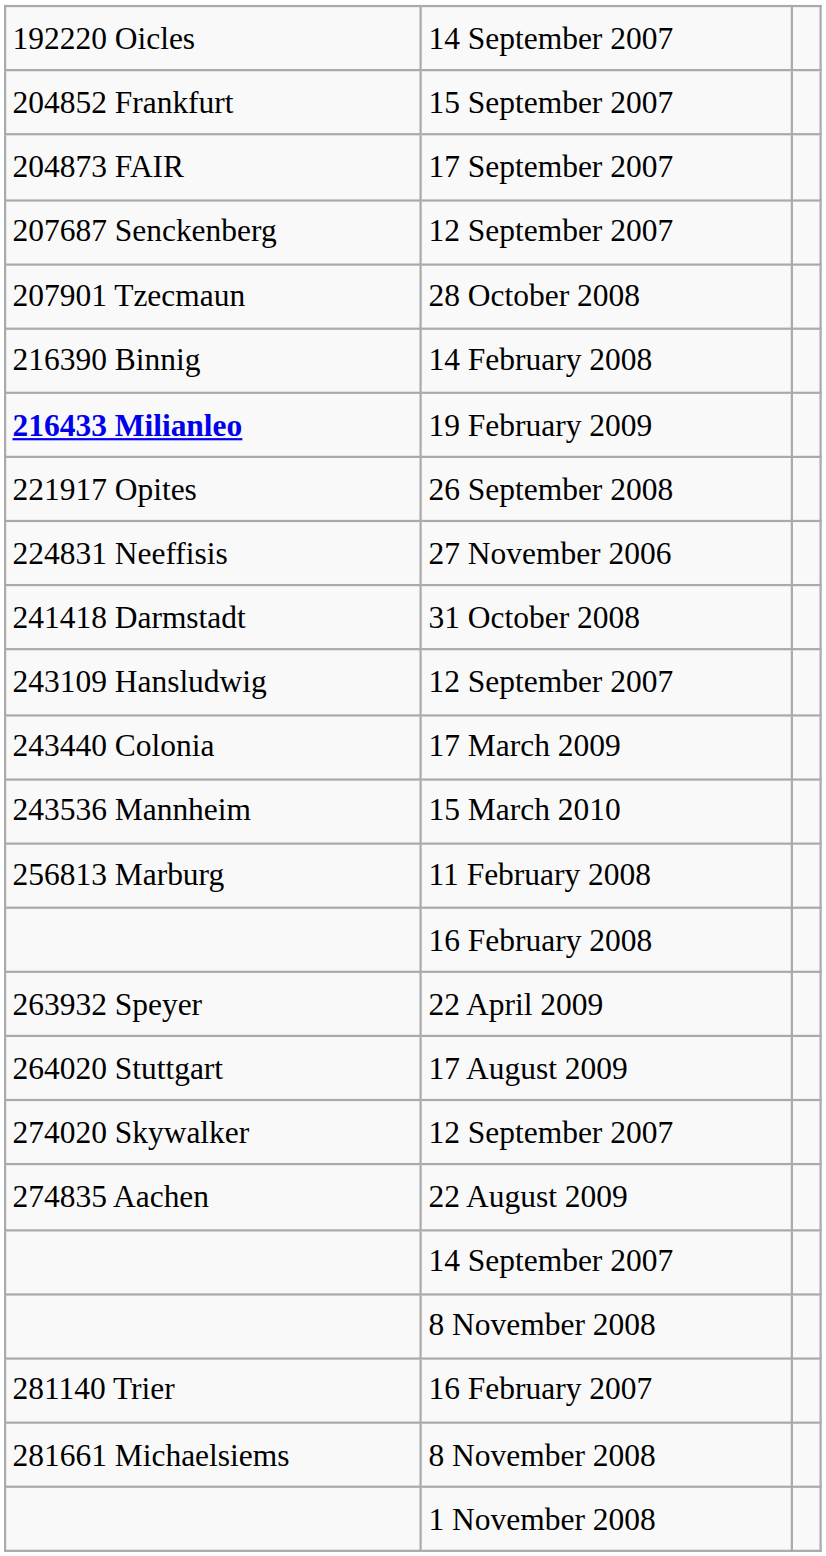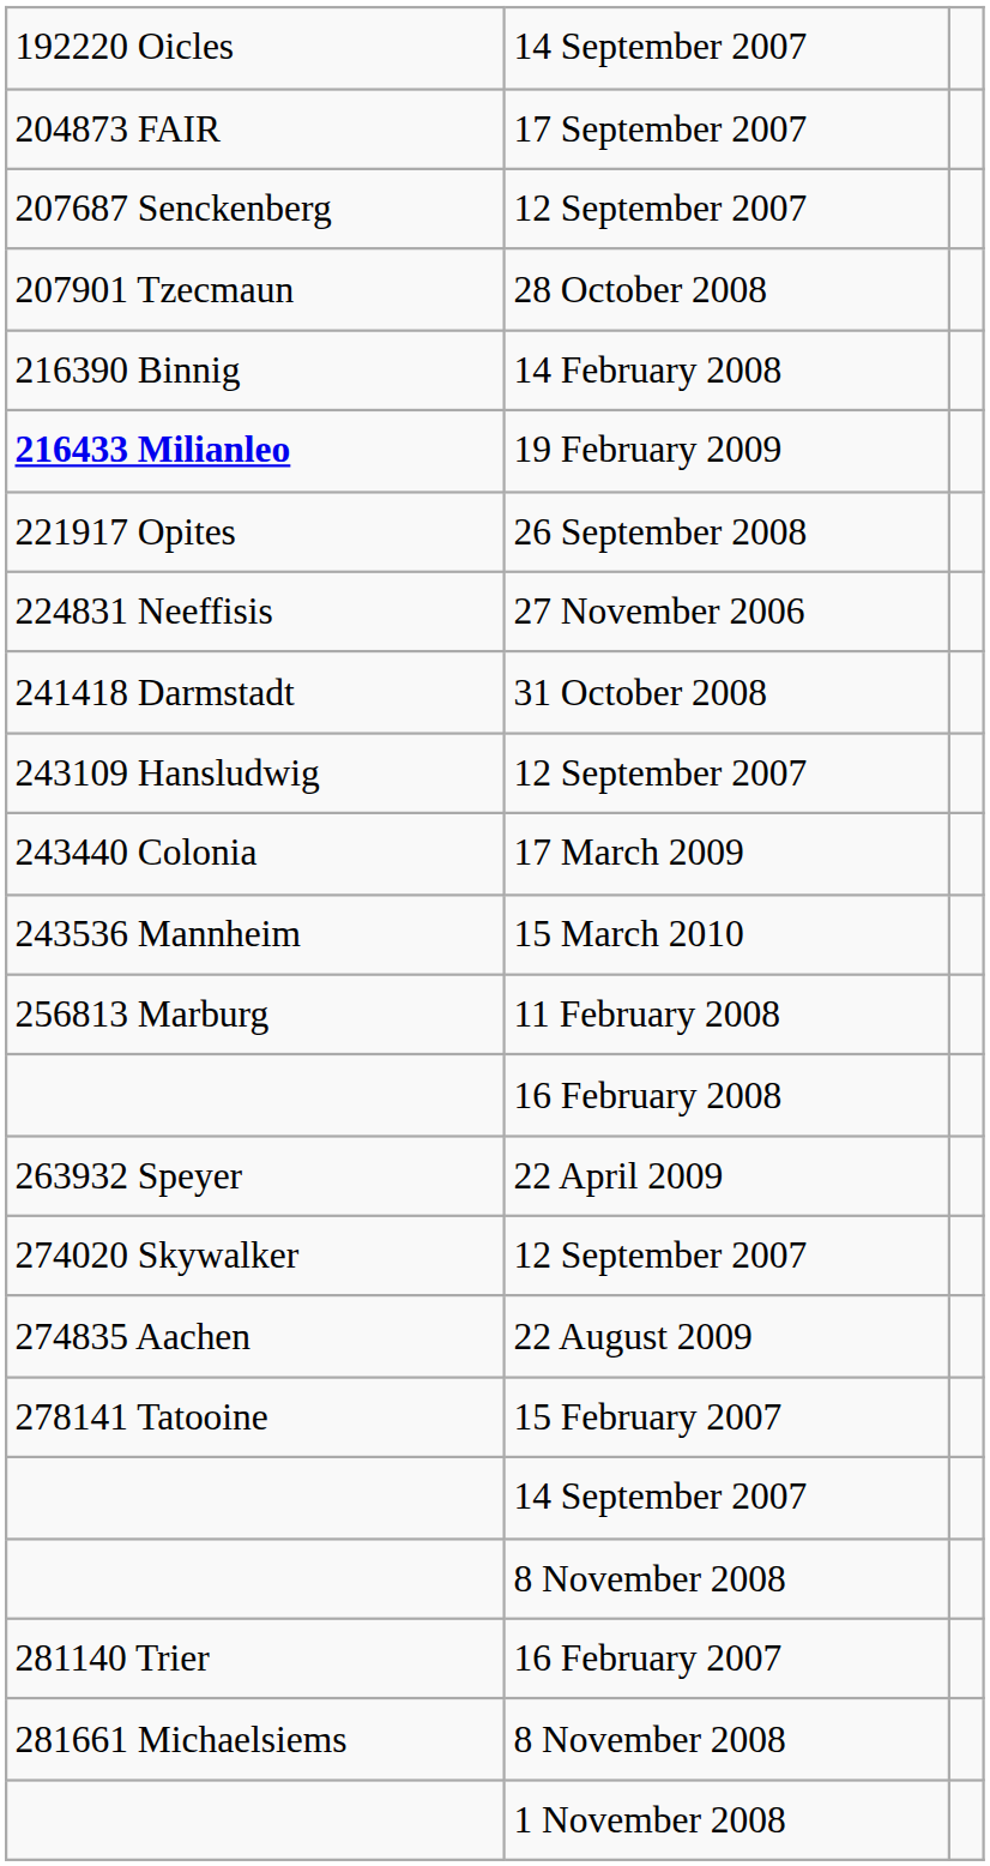 <table class="wikitable" style="font-size: 89%; float: left; width: 26em; margin-right: 1em; height: 700px">
 <tr>
 <td>192220 Oicles</td>
 <td>14 September 2007</td>
-<td> </td>
-</tr>
-<tr>
-<td>204852 Frankfurt</td>
-<td>15 September 2007</td>
 <td> </td>
 </tr>
 <tr>
 <td>204873 FAIR</td>
 <td>17 September 2007</td>
 <td> </td>
 </tr>
 <tr>
 <td>207687 Senckenberg</td>
 <td>12 September 2007</td>
 <td> </td>
 </tr>
 <tr>
 <td>207901 Tzecmaun</td>
 <td>28 October 2008</td>
 <td></td>
 </tr>
 <tr>
 <td>216390 Binnig</td>
 <td>14 February 2008</td>
 <td> </td>
 </tr>
 <tr>
 <td><strong><a href='#'>216433 Milianleo</a></strong></td>
 <td>19 February 2009</td>
 <td></td>
 </tr>
 <tr>
 <td>221917 Opites</td>
 <td>26 September 2008</td>
 <td> </td>
 </tr>
 <tr>
 <td>224831 Neeffisis</td>
 <td>27 November 2006</td>
 <td> </td>
 </tr>
 <tr>
 <td>241418 Darmstadt</td>
 <td>31 October 2008</td>
 <td></td>
 </tr>
 <tr>
 <td>243109 Hansludwig</td>
 <td>12 September 2007</td>
 <td> </td>
 </tr>
 <tr>
 <td>243440 Colonia</td>
 <td>17 March 2009</td>
 <td> </td>
 </tr>
 <tr>
 <td>243536 Mannheim</td>
 <td>15 March 2010</td>
 <td></td>
 </tr>
 <tr>
 <td>256813 Marburg</td>
 <td>11 February 2008</td>
 <td> </td>
 </tr>
 <tr>
 <td></td>
 <td>16 February 2008</td>
 <td> </td>
 </tr>
 <tr>
 <td>263932 Speyer</td>
 <td>22 April 2009</td>
 <td></td>
 </tr>
 <tr>
-<td>264020 Stuttgart</td>
-<td>17 August 2009</td>
-<td></td>
-</tr>
-<tr>
 <td>274020 Skywalker</td>
 <td>12 September 2007</td>
 <td> </td>
 </tr>
 <tr>
 <td>274835 Aachen</td>
 <td>22 August 2009</td>
 <td></td>
+</tr>
+<tr>
+<td>278141 Tatooine</td>
+<td>15 February 2007</td>
+<td> </td>
 </tr>
 <tr>
 <td></td>
 <td>14 September 2007</td>
 <td> </td>
 </tr>
 <tr>
 <td></td>
 <td>8 November 2008</td>
 <td></td>
 </tr>
 <tr>
 <td>281140 Trier</td>
 <td>16 February 2007</td>
 <td> </td>
 </tr>
 <tr>
 <td>281661 Michaelsiems</td>
 <td>8 November 2008</td>
 <td></td>
 </tr>
 <tr>
 <td></td>
 <td>1 November 2008</td>
 <td></td>
 </tr>
 </table>
